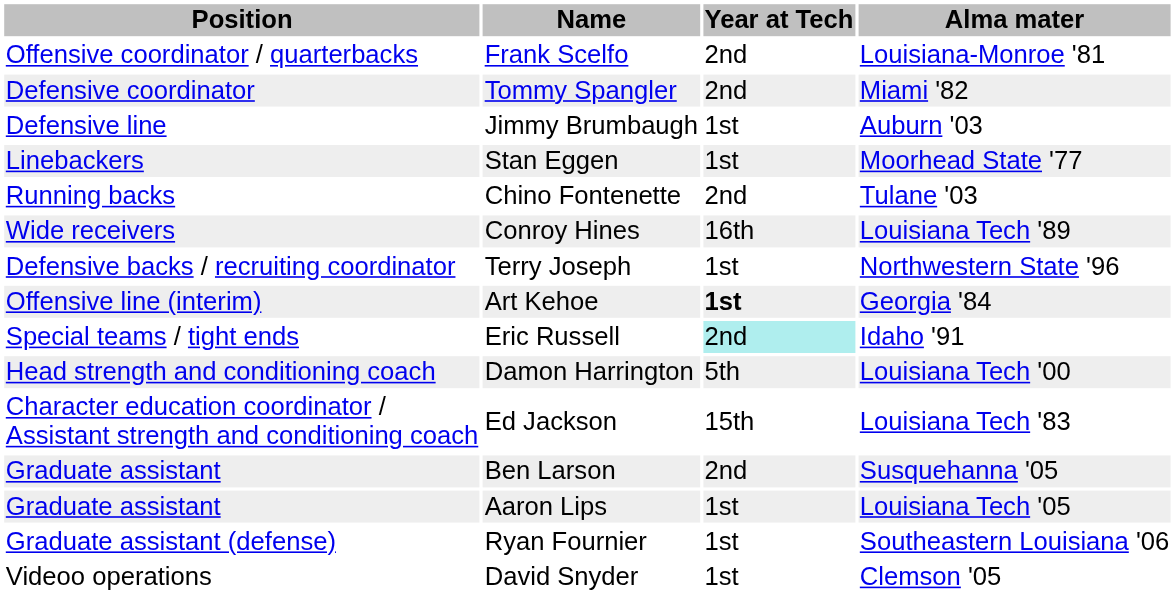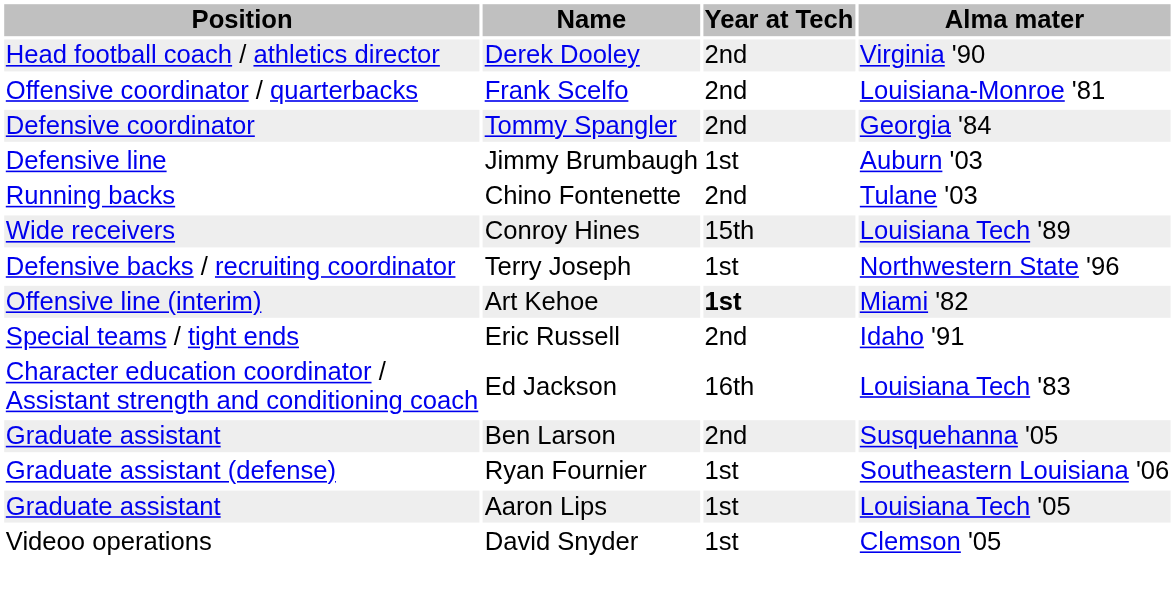 <table class="toccolours">
 <tr>
 <th style="background:silver;">Position</th>
 <th style="background:silver;">Name</th>
 <th style="background:silver;">Year at Tech</th>
 <th style="background:silver;">Alma mater</th>
+</tr>
+<tr style="background:#eee;">
+<td><a href='#'>Head football coach</a> / <a href='#'>athletics director</a></td>
+<td><a href='#'>Derek Dooley</a></td>
+<td>2nd</td>
+<td><a href='#'>Virginia</a> '90</td>
 </tr>
 <tr>
 <td><a href='#'>Offensive coordinator</a> / <a href='#'>quarterbacks</a></td>
 <td><a href='#'>Frank Scelfo</a></td>
 <td>2nd</td>
 <td><a href='#'>Louisiana-Monroe</a> '81</td>
 </tr>
 <tr style="background:#eee;">
 <td><a href='#'>Defensive coordinator</a></td>
 <td><a href='#'>Tommy Spangler</a></td>
 <td>2nd</td>
-<td><a href='#'>Miami</a> '82</td>
+<td><a href='#'>Georgia</a> '84</td>
 </tr>
 <tr>
 <td><a href='#'>Defensive line</a></td>
 <td>Jimmy Brumbaugh</td>
 <td>1st</td>
 <td><a href='#'>Auburn</a> '03</td>
-</tr>
-<tr style="background:#eee;">
-<td><a href='#'>Linebackers</a></td>
-<td>Stan Eggen</td>
-<td>1st</td>
-<td><a href='#'>Moorhead State</a> '77</td>
 </tr>
 <tr>
 <td><a href='#'>Running backs</a></td>
 <td>Chino Fontenette</td>
 <td>2nd</td>
 <td><a href='#'>Tulane</a> '03</td>
 </tr>
 <tr style="background:#eee;">
 <td><a href='#'>Wide receivers</a></td>
 <td>Conroy Hines</td>
-<td>16th</td>
+<td>15th</td>
 <td><a href='#'>Louisiana Tech</a> '89</td>
 </tr>
 <tr>
 <td><a href='#'>Defensive backs</a> / <a href='#'>recruiting coordinator</a></td>
 <td>Terry Joseph</td>
 <td>1st</td>
 <td><a href='#'>Northwestern State</a> '96</td>
 </tr>
 <tr style="background:#eee;">
 <td><a href='#'>Offensive line (interim)</a></td>
 <td>Art Kehoe</td>
 <td><strong>1st</strong></td>
-<td><a href='#'>Georgia</a> '84</td>
+<td><a href='#'>Miami</a> '82</td>
 </tr>
 <tr>
 <td><a href='#'>Special teams</a> / <a href='#'>tight ends</a></td>
 <td>Eric Russell</td>
-<td style="background: paleturquoise;">2nd</td>
+<td>2nd</td>
 <td><a href='#'>Idaho</a> '91</td>
-</tr>
-<tr style="background:#eee;">
-<td><a href='#'>Head strength and conditioning coach</a></td>
-<td>Damon Harrington</td>
-<td>5th</td>
-<td><a href='#'>Louisiana Tech</a> '00</td>
 </tr>
 <tr>
 <td><a href='#'>Character education coordinator</a> /<br><a href='#'>Assistant strength and conditioning coach</a></td>
 <td>Ed Jackson</td>
-<td>15th</td>
+<td>16th</td>
 <td><a href='#'>Louisiana Tech</a> '83</td>
 </tr>
 <tr style="background:#eee;">
 <td><a href='#'>Graduate assistant</a></td>
 <td>Ben Larson</td>
 <td>2nd</td>
 <td><a href='#'>Susquehanna</a> '05</td>
 </tr>
+<tr>
+<td><a href='#'>Graduate assistant (defense)</a></td>
+<td>Ryan Fournier</td>
+<td>1st</td>
+<td><a href='#'>Southeastern Louisiana</a> '06</td>
+</tr>
 <tr style="background:#eee;">
 <td><a href='#'>Graduate assistant</a></td>
 <td>Aaron Lips</td>
 <td>1st</td>
 <td><a href='#'>Louisiana Tech</a> '05</td>
-</tr>
-<tr>
-<td><a href='#'>Graduate assistant (defense)</a></td>
-<td>Ryan Fournier</td>
-<td>1st</td>
-<td><a href='#'>Southeastern Louisiana</a> '06</td>
 </tr>
 <tr>
 <td>Videoo operations</td>
 <td>David Snyder</td>
 <td>1st</td>
 <td><a href='#'>Clemson</a> '05</td>
 </tr>
 </table>
